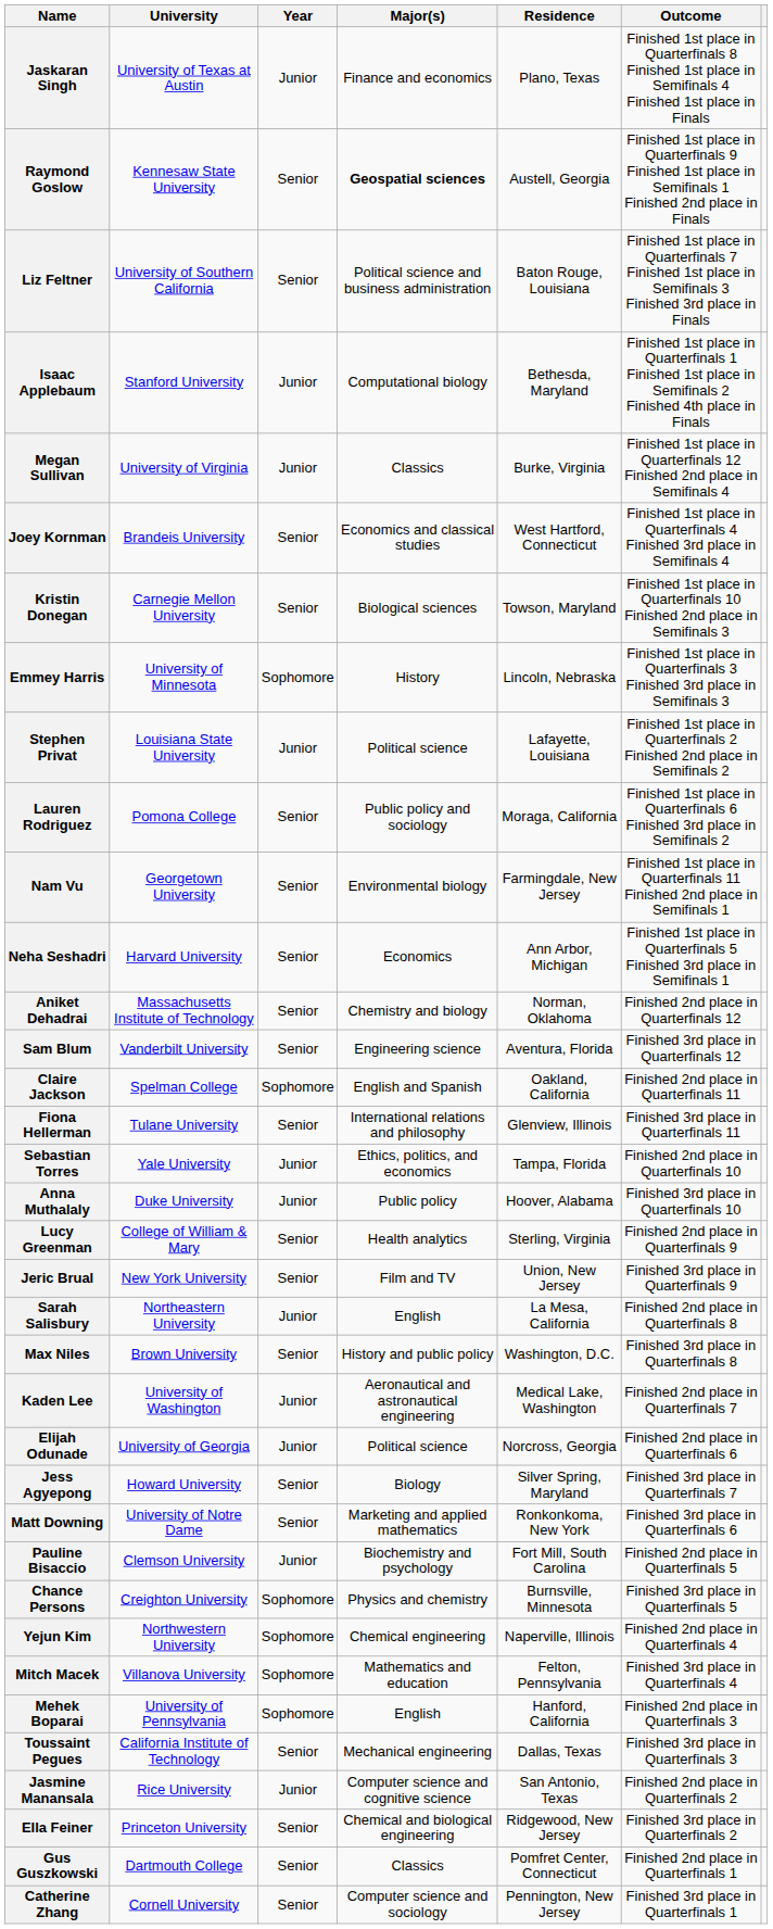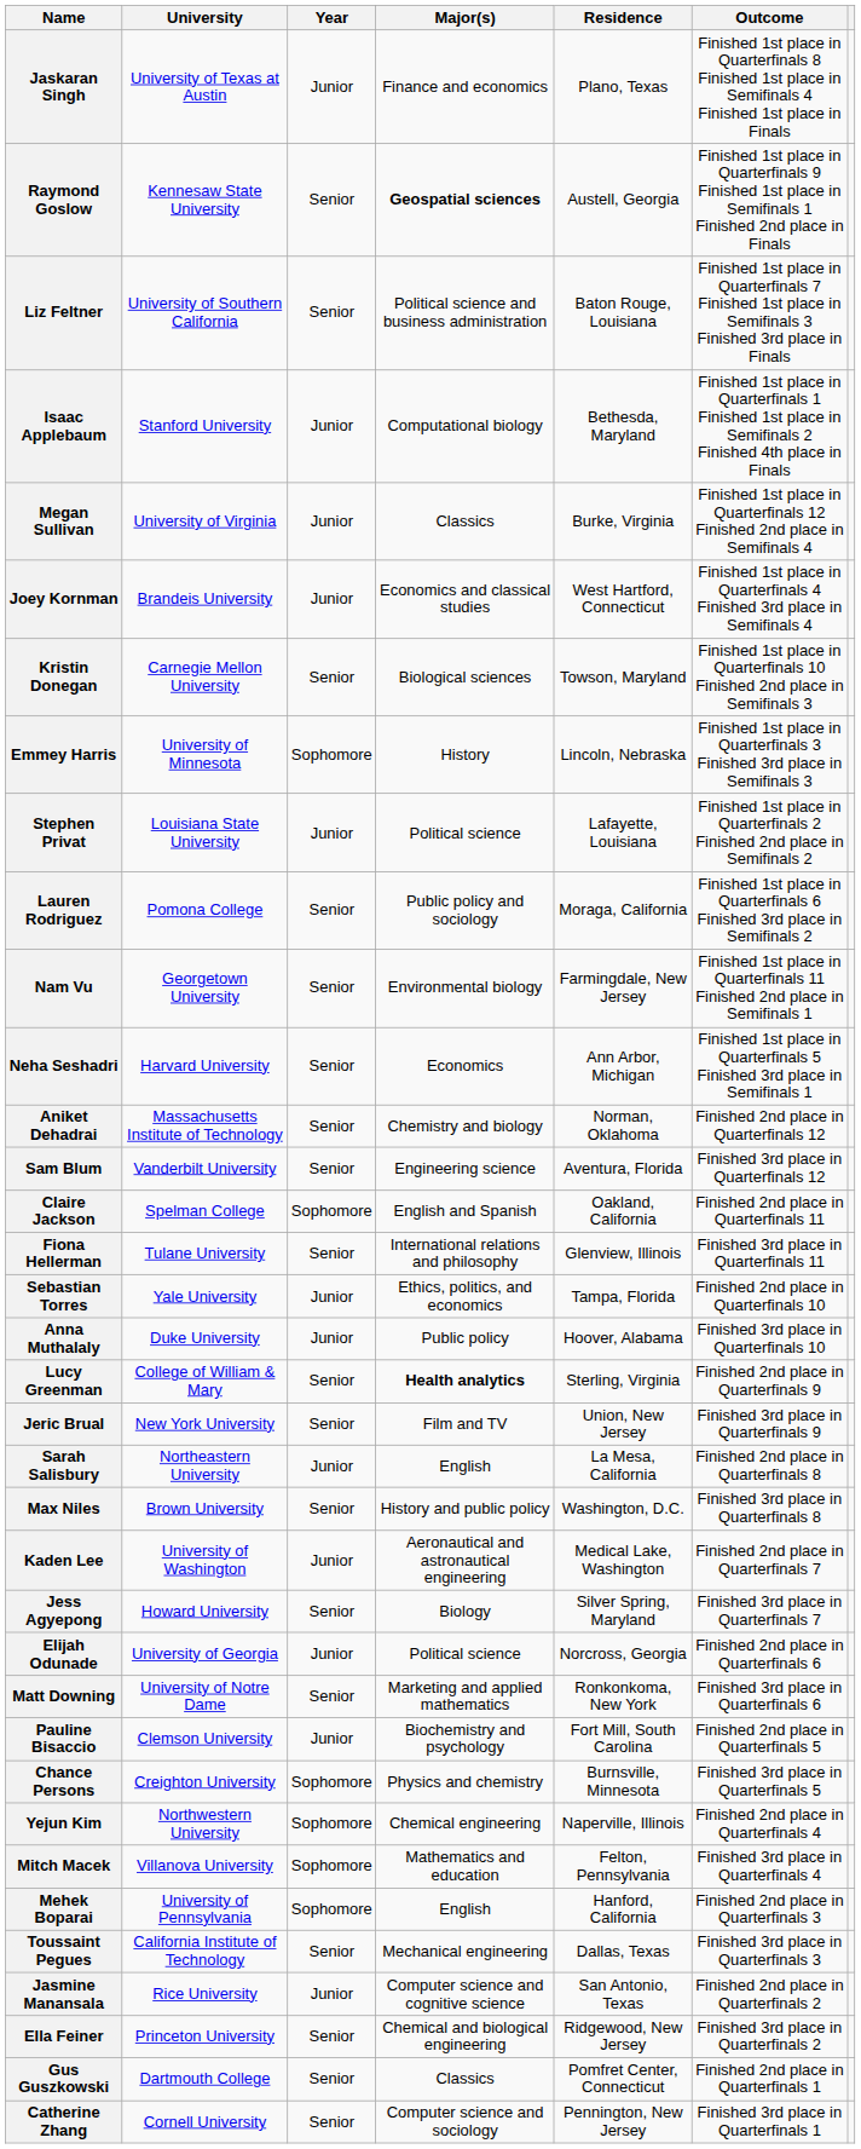 <table class="wikitable sortable plainrowheaders" style="text-align: center;">
 <tr>
 <th scope="col">Name</th>
 <th scope="col">University</th>
 <th scope="col">Year</th>
 <th scope="col">Major(s)</th>
 <th scope="col">Residence</th>
 <th scope="col">Outcome</th>
 <th scope="col" class="unsortable"></th>
 </tr>
 <tr>
 <th scope="row">Jaskaran Singh</th>
 <td><a href='#'>University of Texas at Austin</a></td>
 <td>Junior</td>
 <td>Finance and economics</td>
 <td>Plano, Texas</td>
 <td>Finished 1st place in Quarterfinals 8<br>Finished 1st place in Semifinals 4<br>Finished 1st place in Finals</td>
 <td></td>
 </tr>
 <tr>
 <th scope="row">Raymond Goslow</th>
 <td><a href='#'>Kennesaw State University</a></td>
 <td>Senior</td>
 <td><strong>Geospatial sciences</strong></td>
 <td>Austell, Georgia</td>
 <td>Finished 1st place in Quarterfinals 9<br>Finished 1st place in Semifinals 1<br>Finished 2nd place in Finals</td>
 <td></td>
 </tr>
 <tr>
 <th scope="row">Liz Feltner</th>
 <td><a href='#'>University of Southern California</a></td>
 <td>Senior</td>
 <td>Political science and business administration</td>
 <td>Baton Rouge, Louisiana</td>
 <td>Finished 1st place in Quarterfinals 7<br>Finished 1st place in Semifinals 3<br>Finished 3rd place in Finals</td>
 <td></td>
 </tr>
 <tr>
 <th scope="row">Isaac Applebaum</th>
 <td><a href='#'>Stanford University</a></td>
 <td>Junior</td>
 <td>Computational biology</td>
 <td>Bethesda, Maryland</td>
 <td>Finished 1st place in Quarterfinals 1<br>Finished 1st place in Semifinals 2<br>Finished 4th place in Finals</td>
 <td></td>
 </tr>
 <tr>
 <th scope="row">Megan Sullivan</th>
 <td><a href='#'>University of Virginia</a></td>
 <td>Junior</td>
 <td>Classics</td>
 <td>Burke, Virginia</td>
 <td>Finished 1st place in Quarterfinals 12<br>Finished 2nd place in Semifinals 4</td>
 <td></td>
 </tr>
 <tr>
 <th scope="row">Joey Kornman</th>
 <td><a href='#'>Brandeis University</a></td>
-<td>Senior</td>
+<td>Junior</td>
 <td>Economics and classical studies</td>
 <td>West Hartford, Connecticut</td>
 <td>Finished 1st place in Quarterfinals 4<br>Finished 3rd place in Semifinals 4</td>
 <td></td>
 </tr>
 <tr>
 <th scope="row">Kristin Donegan</th>
 <td><a href='#'>Carnegie Mellon University</a></td>
 <td>Senior</td>
 <td>Biological sciences</td>
 <td>Towson, Maryland</td>
 <td>Finished 1st place in Quarterfinals 10<br>Finished 2nd place in Semifinals 3</td>
 <td></td>
 </tr>
 <tr>
 <th scope="row">Emmey Harris</th>
 <td><a href='#'>University of Minnesota</a></td>
 <td>Sophomore</td>
 <td>History</td>
 <td>Lincoln, Nebraska</td>
 <td>Finished 1st place in Quarterfinals 3<br>Finished 3rd place in Semifinals 3</td>
 <td></td>
 </tr>
 <tr>
 <th scope="row">Stephen Privat</th>
 <td><a href='#'>Louisiana State University</a></td>
 <td>Junior</td>
 <td>Political science</td>
 <td>Lafayette, Louisiana</td>
 <td>Finished 1st place in Quarterfinals 2<br>Finished 2nd place in Semifinals 2</td>
 <td></td>
 </tr>
 <tr>
 <th scope="row">Lauren Rodriguez</th>
 <td><a href='#'>Pomona College</a></td>
 <td>Senior</td>
 <td>Public policy and sociology</td>
 <td>Moraga, California</td>
 <td>Finished 1st place in Quarterfinals 6<br>Finished 3rd place in Semifinals 2</td>
 <td></td>
 </tr>
 <tr>
 <th scope="row">Nam Vu</th>
 <td><a href='#'>Georgetown University</a></td>
 <td>Senior</td>
 <td>Environmental biology</td>
 <td>Farmingdale, New Jersey</td>
 <td>Finished 1st place in Quarterfinals 11<br>Finished 2nd place in Semifinals 1</td>
 <td></td>
 </tr>
 <tr>
 <th scope="row">Neha Seshadri</th>
 <td><a href='#'>Harvard University</a></td>
 <td>Senior</td>
 <td>Economics</td>
 <td>Ann Arbor, Michigan</td>
 <td>Finished 1st place in Quarterfinals 5<br>Finished 3rd place in Semifinals 1</td>
 <td></td>
 </tr>
 <tr>
 <th scope="row">Aniket Dehadrai</th>
 <td><a href='#'>Massachusetts Institute of Technology</a></td>
 <td>Senior</td>
 <td>Chemistry and biology</td>
 <td>Norman, Oklahoma</td>
 <td>Finished 2nd place in Quarterfinals 12</td>
 <td></td>
 </tr>
 <tr>
 <th scope="row">Sam Blum</th>
 <td><a href='#'>Vanderbilt University</a></td>
 <td>Senior</td>
 <td>Engineering science</td>
 <td>Aventura, Florida</td>
 <td>Finished 3rd place in Quarterfinals 12</td>
 <td></td>
 </tr>
 <tr>
 <th scope="row">Claire Jackson</th>
 <td><a href='#'>Spelman College</a></td>
 <td>Sophomore</td>
 <td>English and Spanish</td>
 <td>Oakland, California</td>
 <td>Finished 2nd place in Quarterfinals 11</td>
 <td></td>
 </tr>
 <tr>
 <th scope="row">Fiona Hellerman</th>
 <td><a href='#'>Tulane University</a></td>
 <td>Senior</td>
 <td>International relations and philosophy</td>
 <td>Glenview, Illinois</td>
 <td>Finished 3rd place in Quarterfinals 11</td>
 <td></td>
 </tr>
 <tr>
 <th scope="row">Sebastian Torres</th>
 <td><a href='#'>Yale University</a></td>
 <td>Junior</td>
 <td>Ethics, politics, and economics</td>
 <td>Tampa, Florida</td>
 <td>Finished 2nd place in Quarterfinals 10</td>
 <td></td>
 </tr>
 <tr>
 <th scope="row">Anna Muthalaly</th>
 <td><a href='#'>Duke University</a></td>
 <td>Junior</td>
 <td>Public policy</td>
 <td>Hoover, Alabama</td>
 <td>Finished 3rd place in Quarterfinals 10</td>
 <td></td>
 </tr>
 <tr>
 <th scope="row">Lucy Greenman</th>
 <td><a href='#'>College of William & Mary</a></td>
 <td>Senior</td>
-<td>Health analytics</td>
+<td><strong>Health analytics</strong></td>
 <td>Sterling, Virginia</td>
 <td>Finished 2nd place in Quarterfinals 9</td>
 <td></td>
 </tr>
 <tr>
 <th scope="row">Jeric Brual</th>
 <td><a href='#'>New York University</a></td>
 <td>Senior</td>
 <td>Film and TV</td>
 <td>Union, New Jersey</td>
 <td>Finished 3rd place in Quarterfinals 9</td>
 <td></td>
 </tr>
 <tr>
 <th scope="row">Sarah Salisbury</th>
 <td><a href='#'>Northeastern University</a></td>
 <td>Junior</td>
 <td>English</td>
 <td>La Mesa, California</td>
 <td>Finished 2nd place in Quarterfinals 8</td>
 <td></td>
 </tr>
 <tr>
 <th scope="row">Max Niles</th>
 <td><a href='#'>Brown University</a></td>
 <td>Senior</td>
 <td>History and public policy</td>
 <td>Washington, D.C.</td>
 <td>Finished 3rd place in Quarterfinals 8</td>
 <td></td>
 </tr>
 <tr>
 <th scope="row">Kaden Lee</th>
 <td><a href='#'>University of Washington</a></td>
 <td>Junior</td>
 <td>Aeronautical and astronautical engineering</td>
 <td>Medical Lake, Washington</td>
 <td>Finished 2nd place in Quarterfinals 7</td>
 <td></td>
 </tr>
 <tr>
+<th scope="row">Jess Agyepong</th>
+<td><a href='#'>Howard University</a></td>
+<td>Senior</td>
+<td>Biology</td>
+<td>Silver Spring, Maryland</td>
+<td>Finished 3rd place in Quarterfinals 7</td>
+<td></td>
+</tr>
+<tr>
 <th scope="row">Elijah Odunade</th>
 <td><a href='#'>University of Georgia</a></td>
 <td>Junior</td>
 <td>Political science</td>
 <td>Norcross, Georgia</td>
 <td>Finished 2nd place in Quarterfinals 6</td>
-<td></td>
-</tr>
-<tr>
-<th scope="row">Jess Agyepong</th>
-<td><a href='#'>Howard University</a></td>
-<td>Senior</td>
-<td>Biology</td>
-<td>Silver Spring, Maryland</td>
-<td>Finished 3rd place in Quarterfinals 7</td>
 <td></td>
 </tr>
 <tr>
 <th scope="row">Matt Downing</th>
 <td><a href='#'>University of Notre Dame</a></td>
 <td>Senior</td>
 <td>Marketing and applied mathematics</td>
 <td>Ronkonkoma, New York</td>
 <td>Finished 3rd place in Quarterfinals 6</td>
 <td></td>
 </tr>
 <tr>
 <th scope="row">Pauline Bisaccio</th>
 <td><a href='#'>Clemson University</a></td>
 <td>Junior</td>
 <td>Biochemistry and psychology</td>
 <td>Fort Mill, South Carolina</td>
 <td>Finished 2nd place in Quarterfinals 5</td>
 <td></td>
 </tr>
 <tr>
 <th scope="row">Chance Persons</th>
 <td><a href='#'>Creighton University</a></td>
 <td>Sophomore</td>
 <td>Physics and chemistry</td>
 <td>Burnsville, Minnesota</td>
 <td>Finished 3rd place in Quarterfinals 5</td>
 <td></td>
 </tr>
 <tr>
 <th scope="row">Yejun Kim</th>
 <td><a href='#'>Northwestern University</a></td>
 <td>Sophomore</td>
 <td>Chemical engineering</td>
 <td>Naperville, Illinois</td>
 <td>Finished 2nd place in Quarterfinals 4</td>
 <td></td>
 </tr>
 <tr>
 <th scope="row">Mitch Macek</th>
 <td><a href='#'>Villanova University</a></td>
 <td>Sophomore</td>
 <td>Mathematics and education</td>
 <td>Felton, Pennsylvania</td>
 <td>Finished 3rd place in Quarterfinals 4</td>
 <td></td>
 </tr>
 <tr>
 <th scope="row">Mehek Boparai</th>
 <td><a href='#'>University of Pennsylvania</a></td>
 <td>Sophomore</td>
 <td>English</td>
 <td>Hanford, California</td>
 <td>Finished 2nd place in Quarterfinals 3</td>
 <td></td>
 </tr>
 <tr>
 <th scope="row">Toussaint Pegues</th>
 <td><a href='#'>California Institute of Technology</a></td>
 <td>Senior</td>
 <td>Mechanical engineering</td>
 <td>Dallas, Texas</td>
 <td>Finished 3rd place in Quarterfinals 3</td>
 <td></td>
 </tr>
 <tr>
 <th scope="row">Jasmine Manansala</th>
 <td><a href='#'>Rice University</a></td>
 <td>Junior</td>
 <td>Computer science and cognitive science</td>
 <td>San Antonio, Texas</td>
 <td>Finished 2nd place in Quarterfinals 2</td>
 <td></td>
 </tr>
 <tr>
 <th scope="row">Ella Feiner</th>
 <td><a href='#'>Princeton University</a></td>
 <td>Senior</td>
 <td>Chemical and biological engineering</td>
 <td>Ridgewood, New Jersey</td>
 <td>Finished 3rd place in Quarterfinals 2</td>
 <td></td>
 </tr>
 <tr>
 <th scope="row">Gus Guszkowski</th>
 <td><a href='#'>Dartmouth College</a></td>
 <td>Senior</td>
 <td>Classics</td>
 <td>Pomfret Center, Connecticut</td>
 <td>Finished 2nd place in Quarterfinals 1</td>
 <td></td>
 </tr>
 <tr>
 <th scope="row">Catherine Zhang</th>
 <td><a href='#'>Cornell University</a></td>
 <td>Senior</td>
 <td>Computer science and sociology</td>
 <td>Pennington, New Jersey</td>
 <td>Finished 3rd place in Quarterfinals 1</td>
 <td></td>
 </tr>
 </table>
